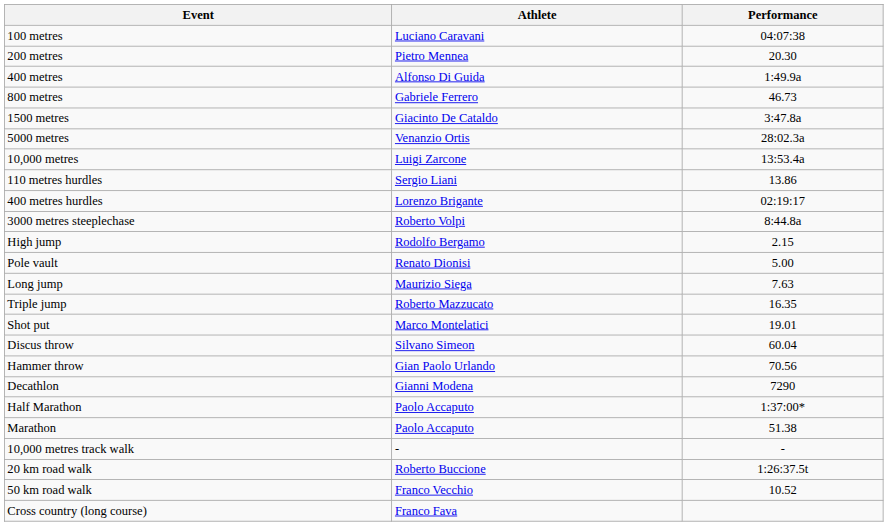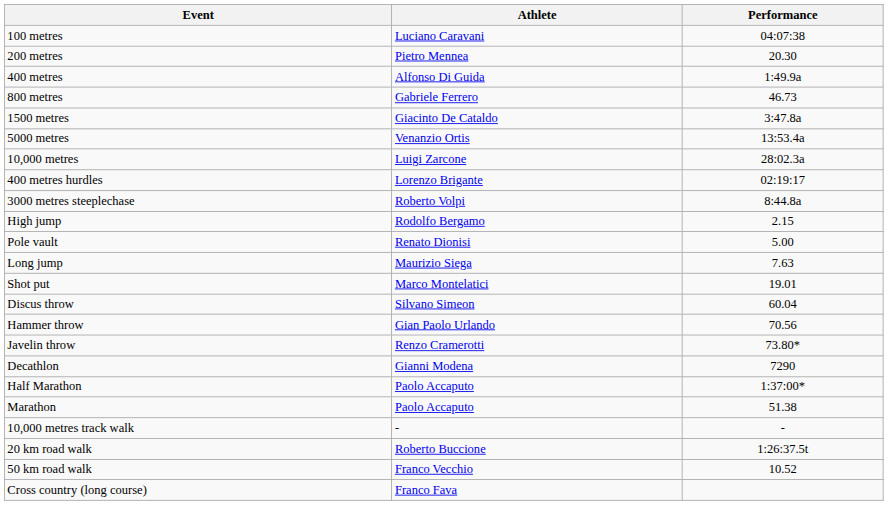 <table class="wikitable" width=80% style="font-size:90%; text-align:left;">
 <tr>
 <th>Event</th>
 <th>Athlete</th>
 <th>Performance</th>
 </tr>
 <tr>
 <td>100 metres</td>
 <td><a href='#'>Luciano Caravani</a></td>
 <td align=center>04:07:38</td>
 </tr>
 <tr>
 <td>200 metres</td>
 <td><a href='#'>Pietro Mennea</a></td>
 <td align=center>20.30</td>
 </tr>
 <tr>
 <td>400 metres</td>
 <td><a href='#'>Alfonso Di Guida</a></td>
 <td align=center>1:49.9a</td>
 </tr>
 <tr>
 <td>800 metres</td>
 <td><a href='#'>Gabriele Ferrero</a></td>
 <td align=center>46.73</td>
 </tr>
 <tr>
 <td>1500 metres</td>
 <td><a href='#'>Giacinto De Cataldo</a></td>
 <td align=center>3:47.8a</td>
 </tr>
 <tr>
 <td>5000 metres</td>
 <td><a href='#'>Venanzio Ortis</a></td>
-<td align=center>28:02.3a</td>
+<td align=center>13:53.4a</td>
 </tr>
 <tr>
 <td>10,000 metres</td>
 <td><a href='#'>Luigi Zarcone</a></td>
-<td align=center>13:53.4a</td>
-</tr>
-<tr>
-<td>110 metres hurdles</td>
-<td><a href='#'>Sergio Liani</a></td>
-<td align=center>13.86</td>
+<td align=center>28:02.3a</td>
 </tr>
 <tr>
 <td>400 metres hurdles</td>
 <td><a href='#'>Lorenzo Brigante</a></td>
 <td align=center>02:19:17</td>
 </tr>
 <tr>
 <td>3000 metres steeplechase</td>
 <td><a href='#'>Roberto Volpi</a></td>
 <td align=center>8:44.8a</td>
 </tr>
 <tr>
 <td>High jump</td>
 <td><a href='#'>Rodolfo Bergamo</a></td>
 <td align=center>2.15</td>
 </tr>
 <tr>
 <td>Pole vault</td>
 <td><a href='#'>Renato Dionisi</a></td>
 <td align=center>5.00</td>
 </tr>
 <tr>
 <td>Long jump</td>
 <td><a href='#'>Maurizio Siega</a></td>
 <td align=center>7.63</td>
 </tr>
 <tr>
-<td>Triple jump</td>
-<td><a href='#'>Roberto Mazzucato</a></td>
-<td align=center>16.35</td>
-</tr>
-<tr>
 <td>Shot put</td>
 <td><a href='#'>Marco Montelatici</a></td>
 <td align=center>19.01</td>
 </tr>
 <tr>
 <td>Discus throw</td>
 <td><a href='#'>Silvano Simeon</a></td>
 <td align=center>60.04</td>
 </tr>
 <tr>
 <td>Hammer throw</td>
 <td><a href='#'>Gian Paolo Urlando</a></td>
 <td align=center>70.56</td>
+</tr>
+<tr>
+<td>Javelin throw</td>
+<td><a href='#'>Renzo Cramerotti</a></td>
+<td align=center>73.80*</td>
 </tr>
 <tr>
 <td>Decathlon</td>
 <td><a href='#'>Gianni Modena</a></td>
 <td align=center>7290</td>
 </tr>
 <tr>
 <td>Half Marathon</td>
 <td><a href='#'>Paolo Accaputo</a></td>
 <td align=center>1:37:00*</td>
 </tr>
 <tr>
 <td>Marathon</td>
 <td><a href='#'>Paolo Accaputo</a></td>
 <td align=center>51.38</td>
 </tr>
 <tr>
 <td>10,000 metres track walk</td>
 <td>-</td>
 <td align=center>-</td>
 </tr>
 <tr>
 <td>20 km road walk</td>
 <td><a href='#'>Roberto Buccione</a></td>
 <td align=center>1:26:37.5t</td>
 </tr>
 <tr>
 <td>50 km road walk</td>
 <td><a href='#'>Franco Vecchio</a></td>
 <td align=center>10.52</td>
 </tr>
 <tr>
 <td>Cross country (long course)</td>
 <td><a href='#'>Franco Fava</a></td>
 <td align=center></td>
 </tr>
 </table>
